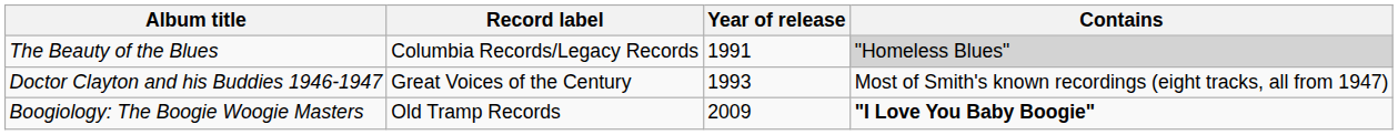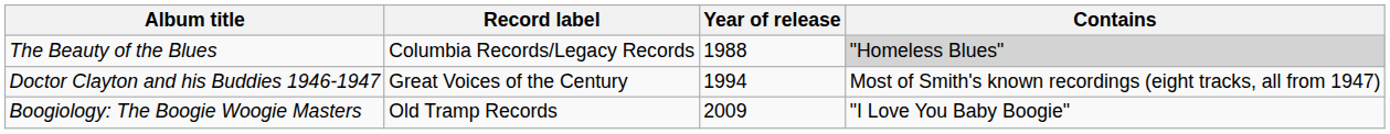 <table class="wikitable sortable">
 <tr>
 <th>Album title</th>
 <th>Record label</th>
 <th>Year of release</th>
 <th>Contains</th>
 </tr>
 <tr>
 <td><em>The Beauty of the Blues</em></td>
 <td>Columbia Records/Legacy Records</td>
-<td>1991</td>
+<td>1988</td>
 <td style="background: lightgrey;">"Homeless Blues"</td>
 </tr>
 <tr>
 <td><em>Doctor Clayton and his Buddies 1946-1947</em></td>
 <td>Great Voices of the Century</td>
-<td>1993</td>
+<td>1994</td>
 <td>Most of Smith's known recordings (eight tracks, all from 1947)</td>
 </tr>
 <tr>
 <td><em>Boogiology: The Boogie Woogie Masters</em></td>
 <td>Old Tramp Records</td>
 <td>2009</td>
-<td><strong>"I Love You Baby Boogie"</strong></td>
+<td>"I Love You Baby Boogie"</td>
 </tr>
 </table>
